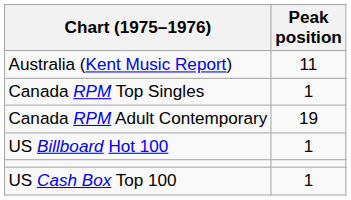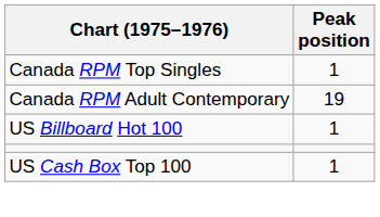 <table class="wikitable sortable">
 <tr>
 <th>Chart (1975–1976)</th>
 <th>Peak<br>position</th>
-</tr>
-<tr>
-<td>Australia (<a href='#'>Kent Music Report</a>)</td>
-<td style="text-align:center;">11</td>
 </tr>
 <tr>
 <td>Canada <em><a href='#'>RPM</a></em> Top Singles</td>
 <td style="text-align:center;">1</td>
 </tr>
 <tr>
 <td>Canada <em><a href='#'>RPM</a></em> Adult Contemporary</td>
 <td style="text-align:center;">19</td>
 </tr>
 <tr>
 <td>US <em><a href='#'>Billboard</a></em> <a href='#'>Hot 100</a></td>
 <td style="text-align:center;">1</td>
 </tr>
 <tr>
 <td></td>
 </tr>
 <tr>
 <td>US <a href='#'><em>Cash Box</em></a> Top 100</td>
 <td align="center">1</td>
 </tr>
 </table>
